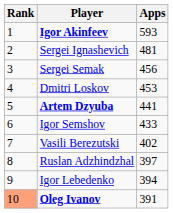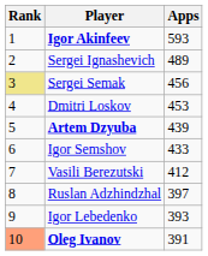 <table class="wikitable">
 <tr>
 <th>Rank</th>
 <th>Player</th>
 <th>Apps</th>
 </tr>
 <tr>
 <td>1</td>
 <td> <strong><a href='#'>Igor Akinfeev</a></strong></td>
 <td>593</td>
 </tr>
 <tr>
 <td>2</td>
 <td> <a href='#'>Sergei Ignashevich</a></td>
-<td>481</td>
+<td>489</td>
 </tr>
 <tr>
-<td>3</td>
+<td style="background: khaki;">3</td>
 <td> <a href='#'>Sergei Semak</a></td>
 <td>456</td>
 </tr>
 <tr>
 <td>4</td>
 <td> <a href='#'>Dmitri Loskov</a></td>
 <td>453</td>
 </tr>
 <tr>
 <td>5</td>
 <td> <strong><a href='#'>Artem Dzyuba</a></strong></td>
-<td>441</td>
+<td>439</td>
 </tr>
 <tr>
 <td>6</td>
 <td> <a href='#'>Igor Semshov</a></td>
 <td>433</td>
 </tr>
 <tr>
 <td>7</td>
 <td> <a href='#'>Vasili Berezutski</a></td>
-<td>402</td>
+<td>412</td>
 </tr>
 <tr>
 <td>8</td>
 <td> <a href='#'>Ruslan Adzhindzhal</a></td>
 <td>397</td>
 </tr>
 <tr>
 <td>9</td>
 <td> <a href='#'>Igor Lebedenko</a></td>
-<td>394</td>
+<td>393</td>
 </tr>
 <tr>
 <td style="background: lightsalmon;">10</td>
 <td> <strong><a href='#'>Oleg Ivanov</a></strong></td>
 <td>391</td>
 </tr>
 </table>
